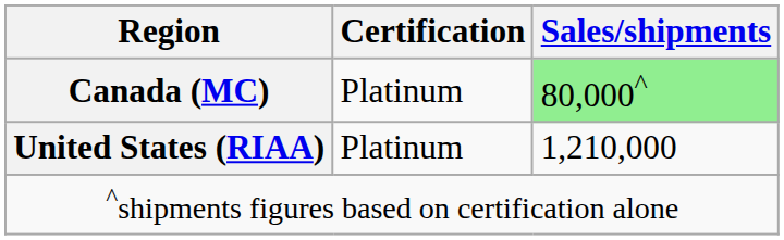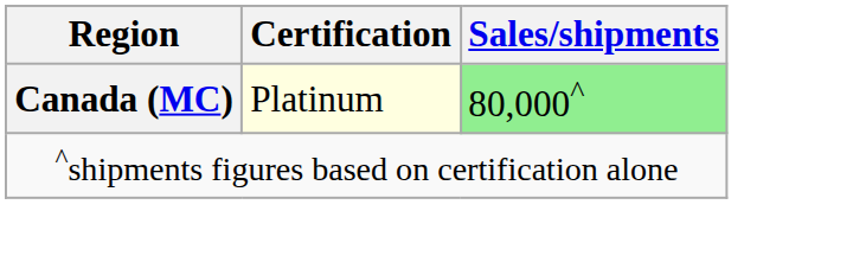 <table class="wikitable sortable plainrowheaders">
 <tr>
 <th scope="col">Region</th>
 <th scope="col">Certification</th>
 <th scope="col"><a href='#'>Sales/shipments</a></th>
 </tr>
 <tr>
 <th scope="row">Canada (<a href='#'>MC</a>)</th>
-<td>Platinum</td>
+<td style="background: lightyellow;">Platinum</td>
 <td style="background: lightgreen;">80,000<sup>^</sup></td>
-</tr>
-<tr>
-<th scope="row">United States (<a href='#'>RIAA</a>)</th>
-<td>Platinum</td>
-<td>1,210,000</td>
 </tr>
 <tr>
 <td colspan="3" align="center" style="font-size:90%"><sup>^</sup>shipments figures based on certification alone</td>
 </tr>
 </table>
